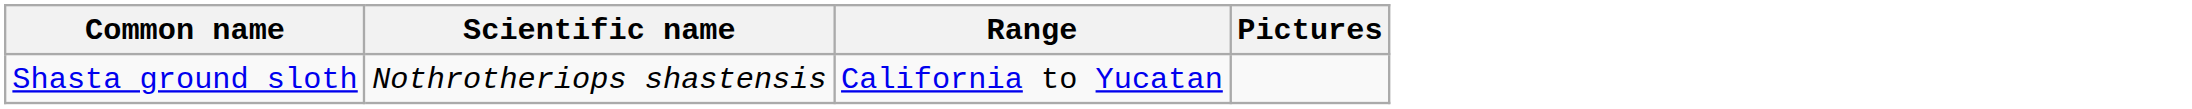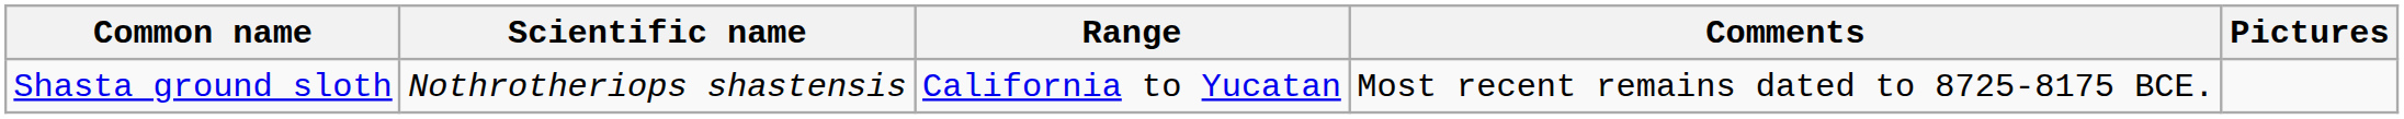 <table class="wikitable">
 <tr>
 <th>Common name</th>
 <th>Scientific name</th>
 <th>Range</th>
+<th class="unsortable">Comments</th>
 <th>Pictures</th>
 </tr>
 <tr>
 <td><a href='#'>Shasta ground sloth</a></td>
 <td><em>Nothrotheriops shastensis</em></td>
 <td><a href='#'>California</a> to <a href='#'>Yucatan</a></td>
+<td>Most recent remains dated to 8725-8175 BCE.</td>
 <td></td>
 </tr>
 </table>
